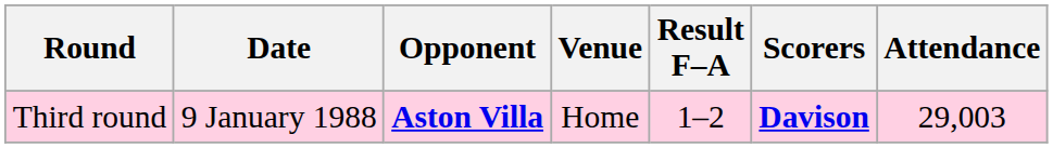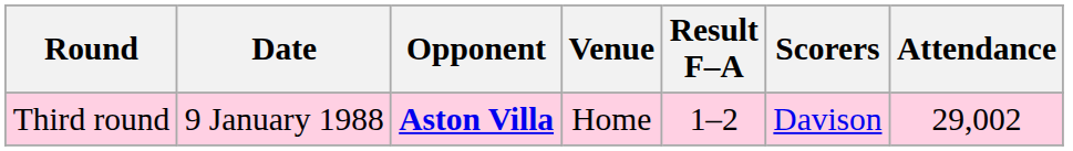 <table class="wikitable sortable" style="text-align:center;">
 <tr>
 <th>Round</th>
 <th>Date</th>
 <th>Opponent</th>
 <th>Venue</th>
 <th>Result<br>F–A</th>
 <th class=unsortable>Scorers</th>
 <th>Attendance</th>
 </tr>
 <tr bgcolor="#ffd0e3">
 <td>Third round</td>
 <td>9 January 1988</td>
 <td><strong><a href='#'>Aston Villa</a></strong></td>
 <td>Home</td>
 <td>1–2</td>
-<td><strong><a href='#'>Davison</a></strong></td>
-<td>29,003</td>
+<td><a href='#'>Davison</a></td>
+<td>29,002</td>
 </tr>
 </table>
